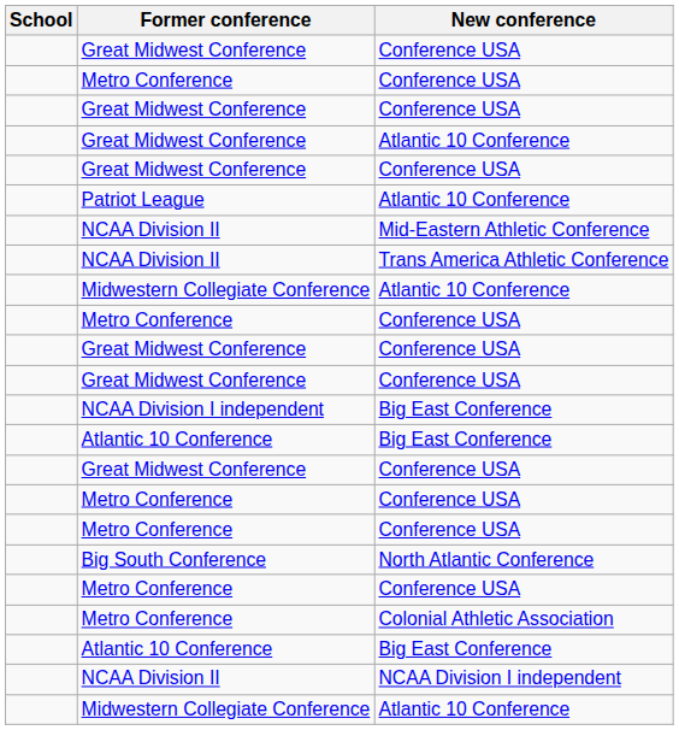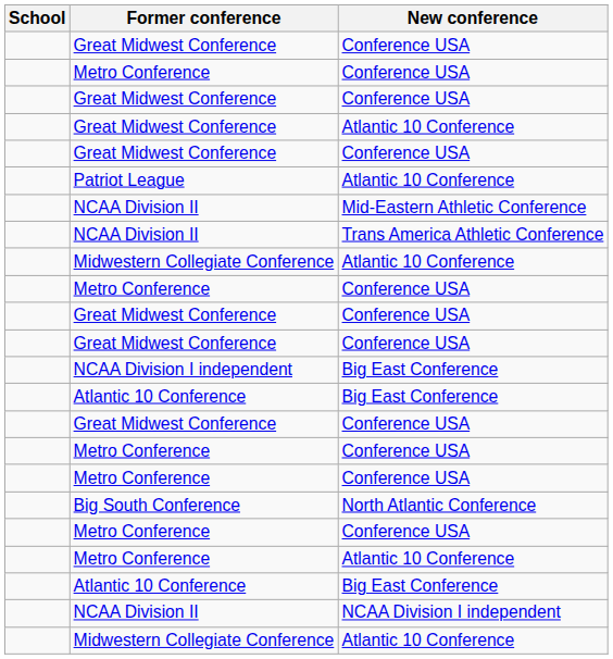 <table class="wikitable sortable">
 <tr>
 <th>School</th>
 <th>Former conference</th>
 <th>New conference</th>
 </tr>
 <tr>
 <td></td>
 <td><a href='#'>Great Midwest Conference</a></td>
 <td><a href='#'>Conference USA</a></td>
 </tr>
 <tr>
 <td></td>
 <td><a href='#'>Metro Conference</a></td>
 <td><a href='#'>Conference USA</a></td>
 </tr>
 <tr>
 <td></td>
 <td><a href='#'>Great Midwest Conference</a></td>
 <td><a href='#'>Conference USA</a></td>
 </tr>
 <tr>
 <td></td>
 <td><a href='#'>Great Midwest Conference</a></td>
 <td><a href='#'>Atlantic 10 Conference</a></td>
 </tr>
 <tr>
 <td></td>
 <td><a href='#'>Great Midwest Conference</a></td>
 <td><a href='#'>Conference USA</a></td>
 </tr>
 <tr>
 <td></td>
 <td><a href='#'>Patriot League</a></td>
 <td><a href='#'>Atlantic 10 Conference</a></td>
 </tr>
 <tr>
 <td></td>
 <td><a href='#'>NCAA Division II</a></td>
 <td><a href='#'>Mid-Eastern Athletic Conference</a></td>
 </tr>
 <tr>
 <td></td>
 <td><a href='#'>NCAA Division II</a></td>
 <td><a href='#'>Trans America Athletic Conference</a></td>
 </tr>
 <tr>
 <td></td>
 <td><a href='#'>Midwestern Collegiate Conference</a></td>
 <td><a href='#'>Atlantic 10 Conference</a></td>
 </tr>
 <tr>
 <td></td>
 <td><a href='#'>Metro Conference</a></td>
 <td><a href='#'>Conference USA</a></td>
 </tr>
 <tr>
 <td></td>
 <td><a href='#'>Great Midwest Conference</a></td>
 <td><a href='#'>Conference USA</a></td>
 </tr>
 <tr>
 <td></td>
 <td><a href='#'>Great Midwest Conference</a></td>
 <td><a href='#'>Conference USA</a></td>
 </tr>
 <tr>
 <td></td>
 <td><a href='#'>NCAA Division I independent</a></td>
 <td><a href='#'>Big East Conference</a></td>
 </tr>
 <tr>
 <td></td>
 <td><a href='#'>Atlantic 10 Conference</a></td>
 <td><a href='#'>Big East Conference</a></td>
 </tr>
 <tr>
 <td></td>
 <td><a href='#'>Great Midwest Conference</a></td>
 <td><a href='#'>Conference USA</a></td>
 </tr>
 <tr>
 <td></td>
 <td><a href='#'>Metro Conference</a></td>
 <td><a href='#'>Conference USA</a></td>
 </tr>
 <tr>
 <td></td>
 <td><a href='#'>Metro Conference</a></td>
 <td><a href='#'>Conference USA</a></td>
 </tr>
 <tr>
 <td></td>
 <td><a href='#'>Big South Conference</a></td>
 <td><a href='#'>North Atlantic Conference</a></td>
 </tr>
 <tr>
 <td></td>
 <td><a href='#'>Metro Conference</a></td>
 <td><a href='#'>Conference USA</a></td>
 </tr>
 <tr>
 <td></td>
 <td><a href='#'>Metro Conference</a></td>
-<td><a href='#'>Colonial Athletic Association</a></td>
+<td><a href='#'>Atlantic 10 Conference</a></td>
 </tr>
 <tr>
 <td></td>
 <td><a href='#'>Atlantic 10 Conference</a></td>
 <td><a href='#'>Big East Conference</a></td>
 </tr>
 <tr>
 <td></td>
 <td><a href='#'>NCAA Division II</a></td>
 <td><a href='#'>NCAA Division I independent</a></td>
 </tr>
 <tr>
 <td></td>
 <td><a href='#'>Midwestern Collegiate Conference</a></td>
 <td><a href='#'>Atlantic 10 Conference</a></td>
 </tr>
 </table>
